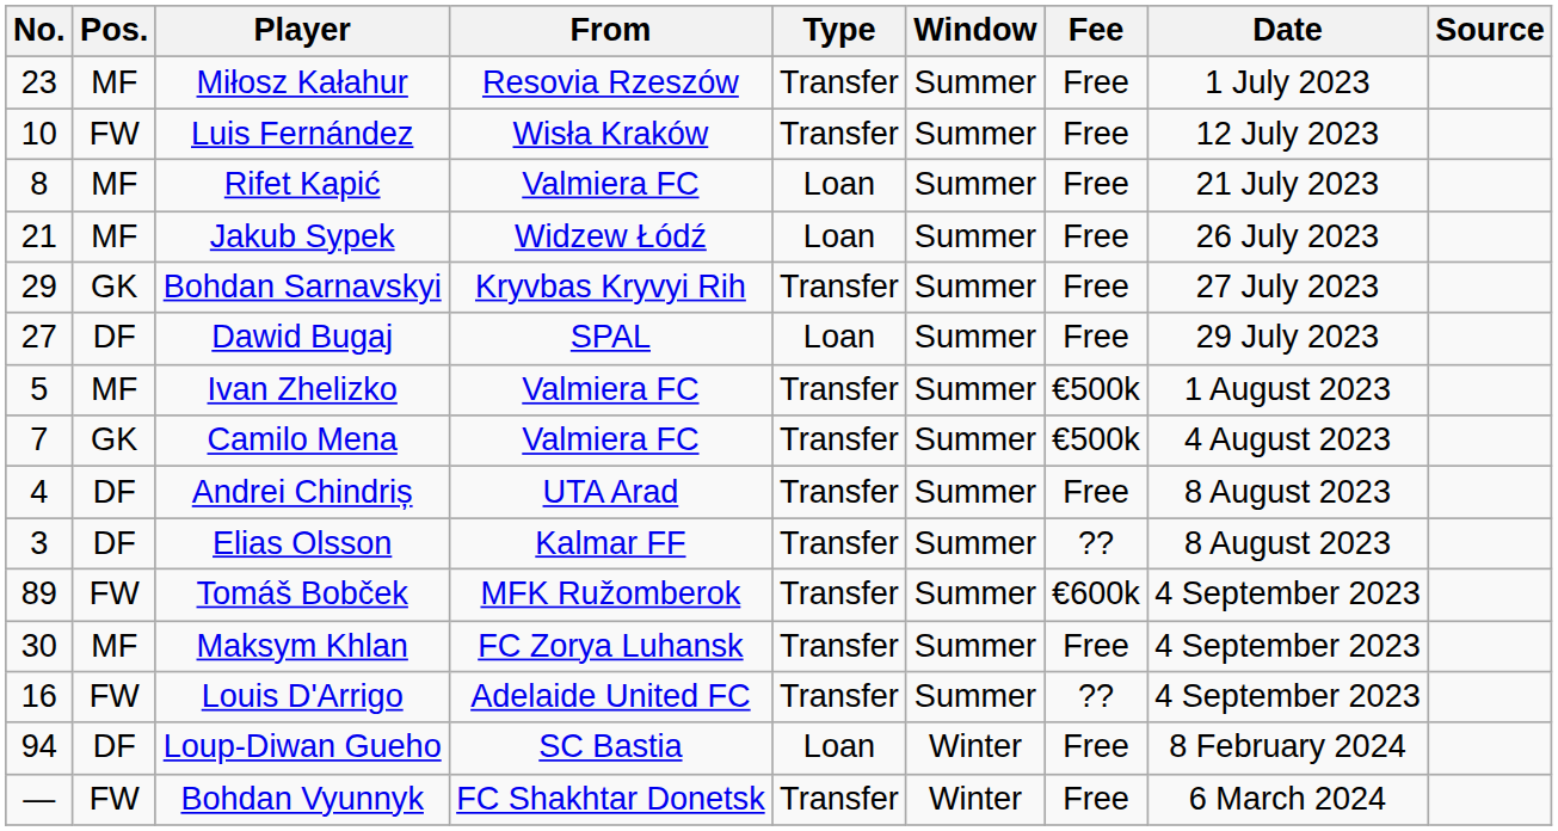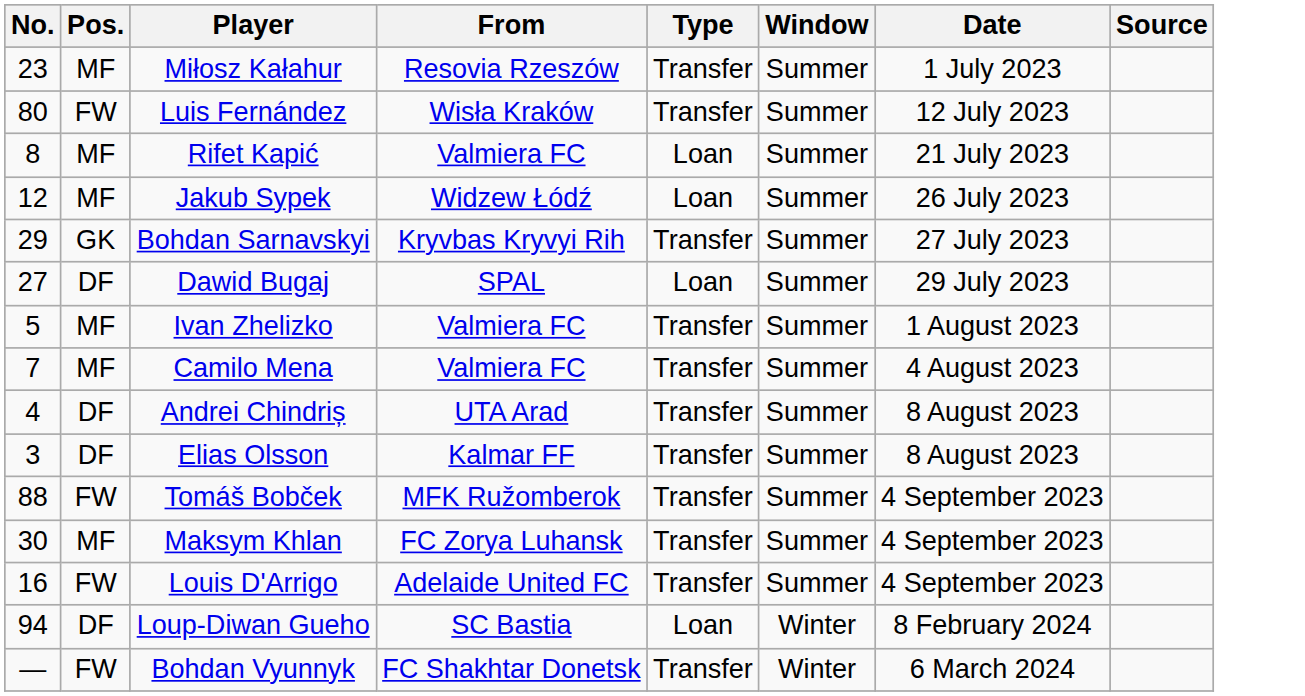 <table class="wikitable" style="text-align: center">
 <tr>
 <th>No.</th>
 <th>Pos.</th>
 <th>Player</th>
 <th>From</th>
 <th>Type</th>
 <th>Window</th>
-<th>Fee</th>
 <th>Date</th>
 <th>Source</th>
 </tr>
 <tr>
 <td>23</td>
 <td>MF</td>
 <td><a href='#'>Miłosz Kałahur</a></td>
 <td><a href='#'>Resovia Rzeszów</a></td>
 <td>Transfer</td>
 <td>Summer</td>
-<td>Free</td>
 <td>1 July 2023</td>
 <td></td>
 </tr>
 <tr>
-<td>10</td>
+<td>80</td>
 <td>FW</td>
 <td><a href='#'>Luis Fernández</a></td>
 <td><a href='#'>Wisła Kraków</a></td>
 <td>Transfer</td>
 <td>Summer</td>
-<td>Free</td>
 <td>12 July 2023</td>
 <td></td>
 </tr>
 <tr>
 <td>8</td>
 <td>MF</td>
 <td><a href='#'>Rifet Kapić</a></td>
 <td><a href='#'>Valmiera FC</a></td>
 <td>Loan</td>
 <td>Summer</td>
-<td>Free</td>
 <td>21 July 2023</td>
 <td></td>
 </tr>
 <tr>
-<td>21</td>
+<td>12</td>
 <td>MF</td>
 <td><a href='#'>Jakub Sypek</a></td>
 <td><a href='#'>Widzew Łódź</a></td>
 <td>Loan</td>
 <td>Summer</td>
-<td>Free</td>
 <td>26 July 2023</td>
 <td></td>
 </tr>
 <tr>
 <td>29</td>
 <td>GK</td>
 <td><a href='#'>Bohdan Sarnavskyi</a></td>
 <td><a href='#'>Kryvbas Kryvyi Rih</a></td>
 <td>Transfer</td>
 <td>Summer</td>
-<td>Free</td>
 <td>27 July 2023</td>
 <td></td>
 </tr>
 <tr>
 <td>27</td>
 <td>DF</td>
 <td><a href='#'>Dawid Bugaj</a></td>
 <td><a href='#'>SPAL</a></td>
 <td>Loan</td>
 <td>Summer</td>
-<td>Free</td>
 <td>29 July 2023</td>
 <td></td>
 </tr>
 <tr>
 <td>5</td>
 <td>MF</td>
 <td><a href='#'>Ivan Zhelizko</a></td>
 <td><a href='#'>Valmiera FC</a></td>
 <td>Transfer</td>
 <td>Summer</td>
-<td>€500k</td>
 <td>1 August 2023</td>
 <td></td>
 </tr>
 <tr>
 <td>7</td>
-<td>GK</td>
+<td>MF</td>
 <td><a href='#'>Camilo Mena</a></td>
 <td><a href='#'>Valmiera FC</a></td>
 <td>Transfer</td>
 <td>Summer</td>
-<td>€500k</td>
 <td>4 August 2023</td>
 <td></td>
 </tr>
 <tr>
 <td>4</td>
 <td>DF</td>
 <td><a href='#'>Andrei Chindriș</a></td>
 <td><a href='#'>UTA Arad</a></td>
 <td>Transfer</td>
 <td>Summer</td>
-<td>Free</td>
 <td>8 August 2023</td>
 <td></td>
 </tr>
 <tr>
 <td>3</td>
 <td>DF</td>
 <td><a href='#'>Elias Olsson</a></td>
 <td><a href='#'>Kalmar FF</a></td>
 <td>Transfer</td>
 <td>Summer</td>
-<td>??</td>
 <td>8 August 2023</td>
 <td></td>
 </tr>
 <tr>
-<td>89</td>
+<td>88</td>
 <td>FW</td>
 <td><a href='#'>Tomáš Bobček</a></td>
 <td><a href='#'>MFK Ružomberok</a></td>
 <td>Transfer</td>
 <td>Summer</td>
-<td>€600k</td>
 <td>4 September 2023</td>
 <td></td>
 </tr>
 <tr>
 <td>30</td>
 <td>MF</td>
 <td><a href='#'>Maksym Khlan</a></td>
 <td><a href='#'>FC Zorya Luhansk</a></td>
 <td>Transfer</td>
 <td>Summer</td>
-<td>Free</td>
 <td>4 September 2023</td>
 <td></td>
 </tr>
 <tr>
 <td>16</td>
 <td>FW</td>
 <td><a href='#'>Louis D'Arrigo</a></td>
 <td><a href='#'>Adelaide United FC</a></td>
 <td>Transfer</td>
 <td>Summer</td>
-<td>??</td>
 <td>4 September 2023</td>
 <td></td>
 </tr>
 <tr>
 <td>94</td>
 <td>DF</td>
 <td><a href='#'>Loup-Diwan Gueho</a></td>
 <td><a href='#'>SC Bastia</a></td>
 <td>Loan</td>
 <td>Winter</td>
-<td>Free</td>
 <td>8 February 2024</td>
 <td></td>
 </tr>
 <tr>
 <td>—</td>
 <td>FW</td>
 <td><a href='#'>Bohdan Vyunnyk</a></td>
 <td><a href='#'>FC Shakhtar Donetsk</a></td>
 <td>Transfer</td>
 <td>Winter</td>
-<td>Free</td>
 <td>6 March 2024</td>
 <td></td>
 </tr>
 </table>
